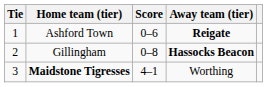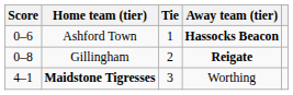 <table class="wikitable" style="text-align:center; font-size:85%">
 <tr>
+<th>Score</th>
+<th>Home team (tier)</th>
 <th>Tie</th>
-<th>Home team (tier)</th>
-<th>Score</th>
 <th>Away team (tier)</th>
 <th></th>
 </tr>
 <tr>
+<td align="center">0–6</td>
+<td>Ashford Town</td>
 <td align="center">1</td>
-<td>Ashford Town</td>
-<td align="center">0–6</td>
+<td><strong>Hassocks Beacon</strong></td>
+<td></td>
+</tr>
+<tr>
+<td align="center">0–8</td>
+<td>Gillingham</td>
+<td align="center">2</td>
 <td><strong>Reigate</strong></td>
 <td></td>
 </tr>
 <tr>
-<td align="center">2</td>
-<td>Gillingham</td>
-<td align="center">0–8</td>
-<td><strong>Hassocks Beacon</strong></td>
-<td></td>
-</tr>
-<tr>
+<td align="center">4–1</td>
+<td><strong>Maidstone Tigresses</strong></td>
 <td align="center">3</td>
-<td><strong>Maidstone Tigresses</strong></td>
-<td align="center">4–1</td>
 <td>Worthing</td>
 <td></td>
 </tr>
 </table>
